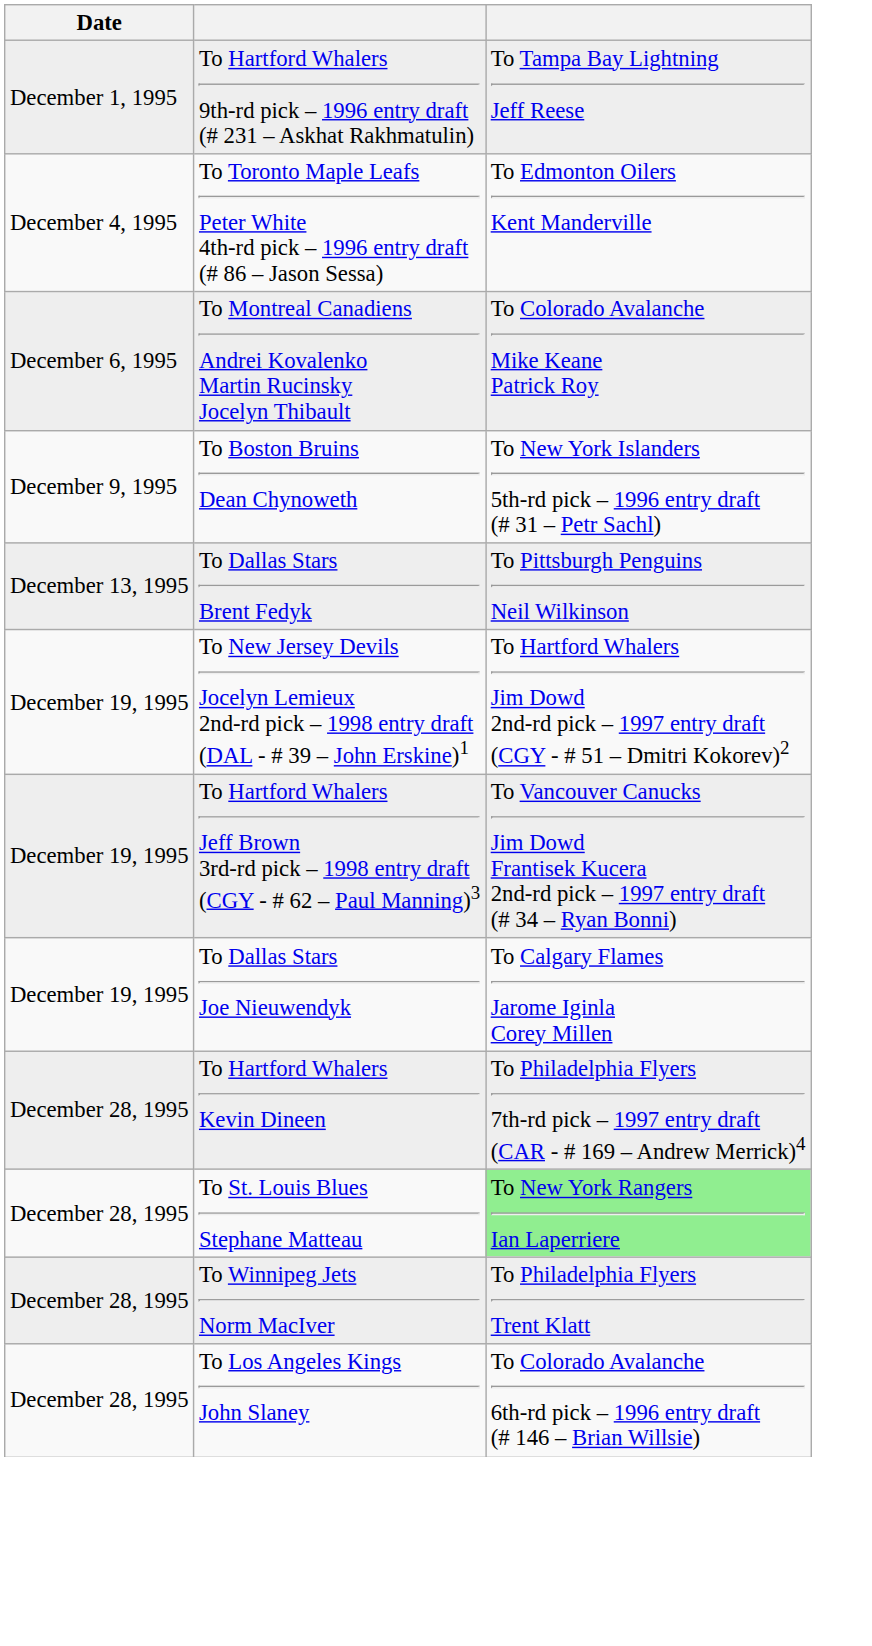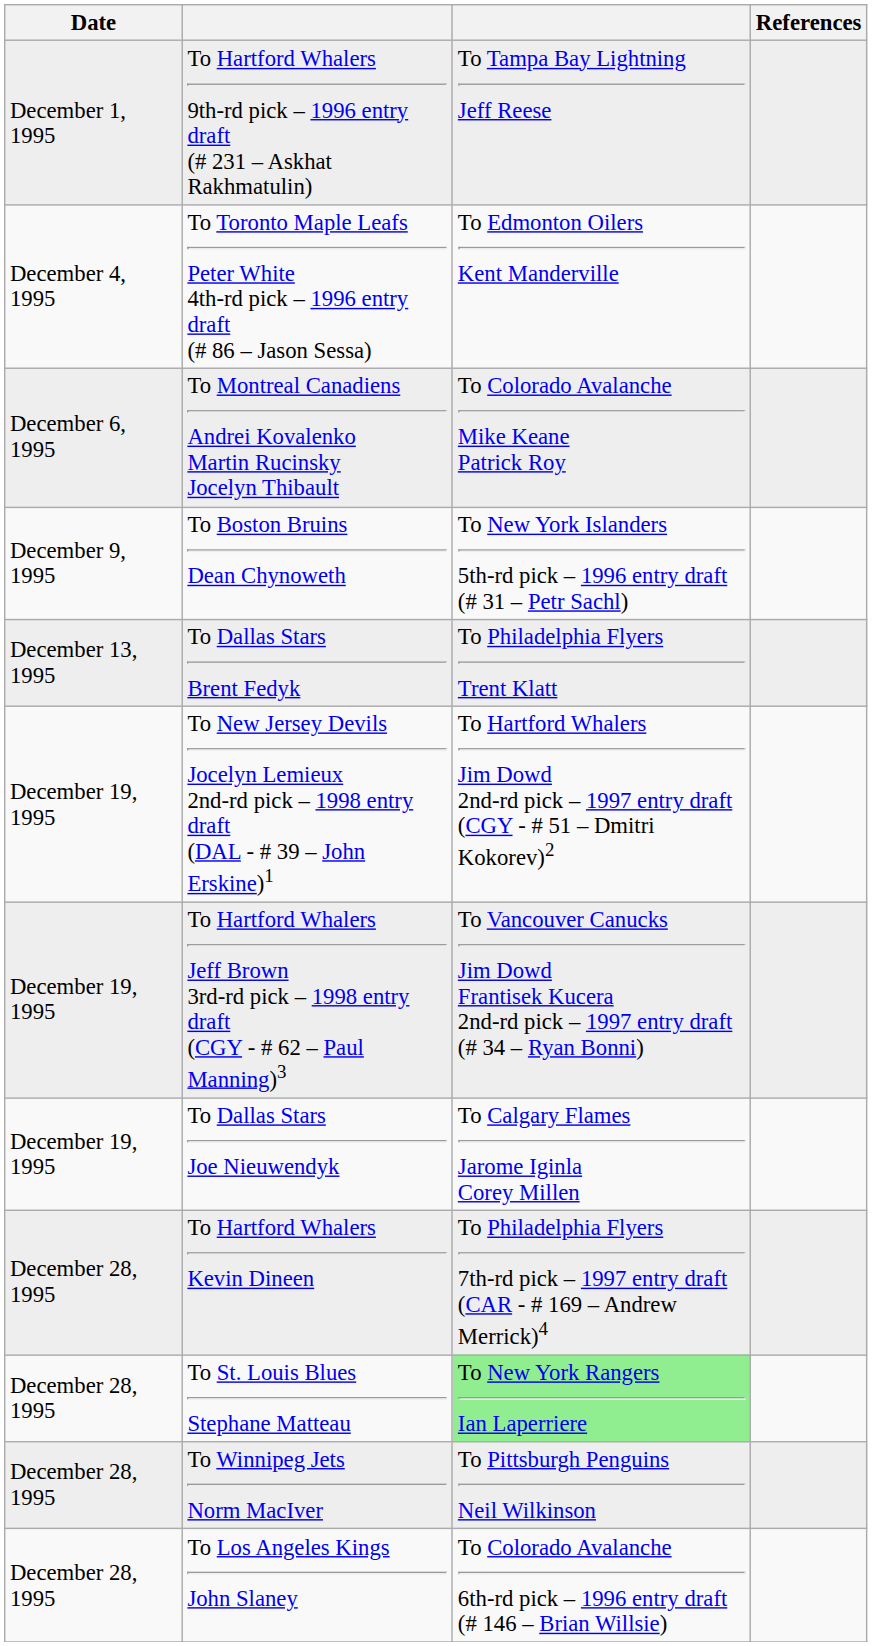 <table class="wikitable">
 <tr>
 <th>Date</th>
 <th></th>
 <th></th>
+<th>References</th>
 </tr>
 <tr bgcolor="#eeeeee">
 <td>December 1, 1995</td>
 <td valign="top">To <a href='#'>Hartford Whalers</a><hr>9th-rd pick – <a href='#'>1996 entry draft</a><br>(# 231 – Askhat Rakhmatulin)</td>
 <td valign="top">To <a href='#'>Tampa Bay Lightning</a><hr><a href='#'>Jeff Reese</a></td>
+<td></td>
 </tr>
 <tr>
 <td>December 4, 1995</td>
 <td valign="top">To <a href='#'>Toronto Maple Leafs</a><hr><a href='#'>Peter White</a><br>4th-rd pick – <a href='#'>1996 entry draft</a><br>(# 86 – Jason Sessa)</td>
 <td valign="top">To <a href='#'>Edmonton Oilers</a><hr><a href='#'>Kent Manderville</a></td>
+<td></td>
 </tr>
 <tr bgcolor="#eeeeee">
 <td>December 6, 1995</td>
 <td valign="top">To <a href='#'>Montreal Canadiens</a><hr><a href='#'>Andrei Kovalenko</a><br><a href='#'>Martin Rucinsky</a><br><a href='#'>Jocelyn Thibault</a></td>
 <td valign="top">To <a href='#'>Colorado Avalanche</a><hr><a href='#'>Mike Keane</a><br><a href='#'>Patrick Roy</a></td>
+<td></td>
 </tr>
 <tr>
 <td>December 9, 1995</td>
 <td valign="top">To <a href='#'>Boston Bruins</a><hr><a href='#'>Dean Chynoweth</a></td>
 <td valign="top">To <a href='#'>New York Islanders</a><hr>5th-rd pick – <a href='#'>1996 entry draft</a><br>(# 31 – <a href='#'>Petr Sachl</a>)</td>
+<td></td>
 </tr>
 <tr bgcolor="#eeeeee">
 <td>December 13, 1995</td>
 <td valign="top">To <a href='#'>Dallas Stars</a><hr><a href='#'>Brent Fedyk</a></td>
-<td valign="top">To <a href='#'>Pittsburgh Penguins</a><hr><a href='#'>Neil Wilkinson</a></td>
+<td valign="top">To <a href='#'>Philadelphia Flyers</a><hr><a href='#'>Trent Klatt</a></td>
+<td></td>
 </tr>
 <tr>
 <td>December 19, 1995</td>
 <td valign="top">To <a href='#'>New Jersey Devils</a><hr><a href='#'>Jocelyn Lemieux</a><br>2nd-rd pick – <a href='#'>1998 entry draft</a><br>(<a href='#'>DAL</a> - # 39 – <a href='#'>John Erskine</a>)<sup>1</sup></td>
 <td valign="top">To <a href='#'>Hartford Whalers</a><hr><a href='#'>Jim Dowd</a><br>2nd-rd pick – <a href='#'>1997 entry draft</a><br>(<a href='#'>CGY</a> - # 51 – Dmitri Kokorev)<sup>2</sup></td>
+<td></td>
 </tr>
 <tr bgcolor="#eeeeee">
 <td>December 19, 1995</td>
 <td valign="top">To <a href='#'>Hartford Whalers</a><hr><a href='#'>Jeff Brown</a><br>3rd-rd pick – <a href='#'>1998 entry draft</a><br>(<a href='#'>CGY</a> - # 62 – <a href='#'>Paul Manning</a>)<sup>3</sup></td>
 <td valign="top">To <a href='#'>Vancouver Canucks</a><hr><a href='#'>Jim Dowd</a><br><a href='#'>Frantisek Kucera</a><br>2nd-rd pick – <a href='#'>1997 entry draft</a><br>(# 34 – <a href='#'>Ryan Bonni</a>)</td>
+<td></td>
 </tr>
 <tr>
 <td>December 19, 1995</td>
 <td valign="top">To <a href='#'>Dallas Stars</a><hr><a href='#'>Joe Nieuwendyk</a></td>
 <td valign="top">To <a href='#'>Calgary Flames</a><hr><a href='#'>Jarome Iginla</a><br><a href='#'>Corey Millen</a></td>
+<td></td>
 </tr>
 <tr bgcolor="#eeeeee">
 <td>December 28, 1995</td>
 <td valign="top">To <a href='#'>Hartford Whalers</a><hr><a href='#'>Kevin Dineen</a></td>
 <td valign="top">To <a href='#'>Philadelphia Flyers</a><hr>7th-rd pick – <a href='#'>1997 entry draft</a><br>(<a href='#'>CAR</a> - # 169 – Andrew Merrick)<sup>4</sup></td>
+<td></td>
 </tr>
 <tr>
 <td>December 28, 1995</td>
 <td valign="top">To <a href='#'>St. Louis Blues</a><hr><a href='#'>Stephane Matteau</a></td>
 <td valign="top" style="background: lightgreen;">To <a href='#'>New York Rangers</a><hr><a href='#'>Ian Laperriere</a></td>
+<td></td>
 </tr>
 <tr bgcolor="#eeeeee">
 <td>December 28, 1995</td>
 <td valign="top">To <a href='#'>Winnipeg Jets</a><hr><a href='#'>Norm MacIver</a></td>
-<td valign="top">To <a href='#'>Philadelphia Flyers</a><hr><a href='#'>Trent Klatt</a></td>
+<td valign="top">To <a href='#'>Pittsburgh Penguins</a><hr><a href='#'>Neil Wilkinson</a></td>
+<td></td>
 </tr>
 <tr>
 <td>December 28, 1995</td>
 <td valign="top">To <a href='#'>Los Angeles Kings</a><hr><a href='#'>John Slaney</a></td>
 <td valign="top">To <a href='#'>Colorado Avalanche</a><hr>6th-rd pick – <a href='#'>1996 entry draft</a><br>(# 146 – <a href='#'>Brian Willsie</a>)</td>
+<td></td>
 </tr>
 </table>
